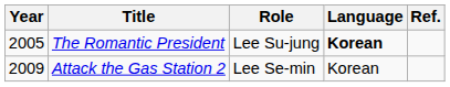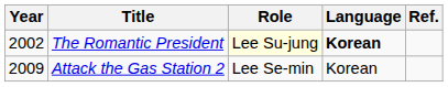 <table class="wikitable">
 <tr>
 <th>Year</th>
 <th>Title</th>
 <th>Role</th>
 <th>Language</th>
 <th>Ref.</th>
 </tr>
 <tr>
-<td>2005</td>
+<td>2002</td>
 <td><em><a href='#'>The Romantic President</a></em></td>
-<td>Lee Su-jung</td>
+<td style="background: lightyellow;">Lee Su-jung</td>
 <td><strong>Korean</strong></td>
 <td></td>
 </tr>
 <tr>
 <td>2009</td>
 <td><em><a href='#'>Attack the Gas Station 2</a></em></td>
 <td>Lee Se-min</td>
 <td>Korean</td>
 <td></td>
 </tr>
 </table>
